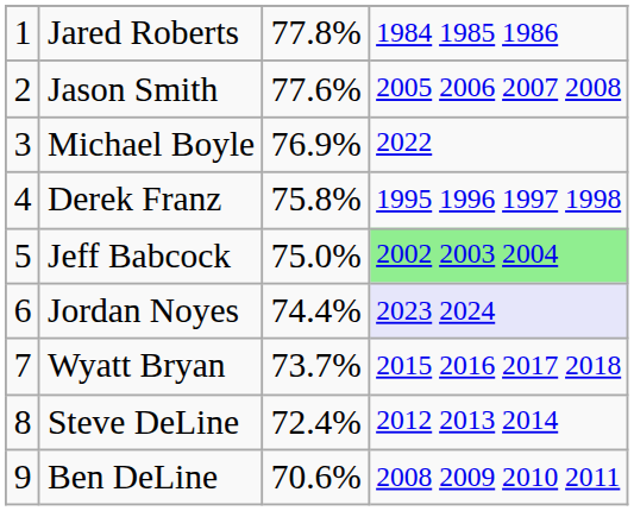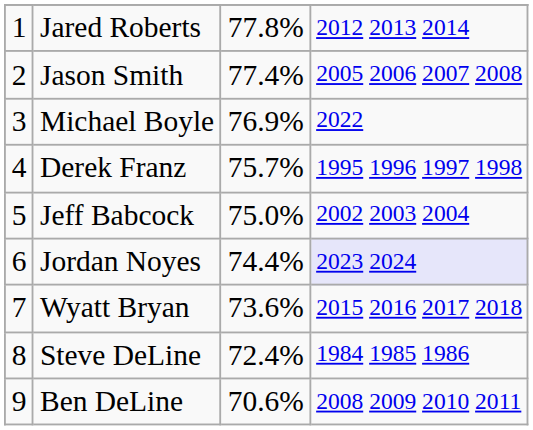 <table class="wikitable">
 <tr>
 </tr>
 <tr>
 <td>1</td>
 <td>Jared Roberts</td>
 <td><abbr>77.8%</abbr></td>
-<td style="font-size:80%;"><a href='#'>1984</a> <a href='#'>1985</a> <a href='#'>1986</a></td>
+<td style="font-size:80%;"><a href='#'>2012</a> <a href='#'>2013</a> <a href='#'>2014</a></td>
 </tr>
 <tr>
 <td>2</td>
 <td>Jason Smith</td>
-<td><abbr>77.6%</abbr></td>
+<td><abbr>77.4%</abbr></td>
 <td style="font-size:80%;"><a href='#'>2005</a> <a href='#'>2006</a> <a href='#'>2007</a> <a href='#'>2008</a></td>
 </tr>
 <tr>
 <td>3</td>
 <td>Michael Boyle</td>
 <td><abbr>76.9%</abbr></td>
 <td style="font-size:80%;"><a href='#'>2022</a></td>
 </tr>
 <tr>
 <td>4</td>
 <td>Derek Franz</td>
-<td><abbr>75.8%</abbr></td>
+<td><abbr>75.7%</abbr></td>
 <td style="font-size:80%;"><a href='#'>1995</a> <a href='#'>1996</a> <a href='#'>1997</a> <a href='#'>1998</a></td>
 </tr>
 <tr>
 <td>5</td>
 <td>Jeff Babcock</td>
 <td><abbr>75.0%</abbr></td>
-<td style="background: lightgreen; font-size:80%;"><a href='#'>2002</a> <a href='#'>2003</a> <a href='#'>2004</a></td>
+<td style="font-size:80%;"><a href='#'>2002</a> <a href='#'>2003</a> <a href='#'>2004</a></td>
 </tr>
 <tr>
 <td>6</td>
 <td>Jordan Noyes</td>
 <td><abbr>74.4%</abbr></td>
 <td style="background: lavender; font-size:80%;"><a href='#'>2023</a> <a href='#'>2024</a></td>
 </tr>
 <tr>
 <td>7</td>
 <td>Wyatt Bryan</td>
-<td><abbr>73.7%</abbr></td>
+<td><abbr>73.6%</abbr></td>
 <td style="font-size:80%;"><a href='#'>2015</a> <a href='#'>2016</a> <a href='#'>2017</a> <a href='#'>2018</a></td>
 </tr>
 <tr>
 <td>8</td>
 <td>Steve DeLine</td>
 <td><abbr>72.4%</abbr></td>
-<td style="font-size:80%;"><a href='#'>2012</a> <a href='#'>2013</a> <a href='#'>2014</a></td>
+<td style="font-size:80%;"><a href='#'>1984</a> <a href='#'>1985</a> <a href='#'>1986</a></td>
 </tr>
 <tr>
 <td>9</td>
 <td>Ben DeLine</td>
 <td><abbr>70.6%</abbr></td>
 <td style="font-size:80%;"><a href='#'>2008</a> <a href='#'>2009</a> <a href='#'>2010</a> <a href='#'>2011</a></td>
 </tr>
 </table>
